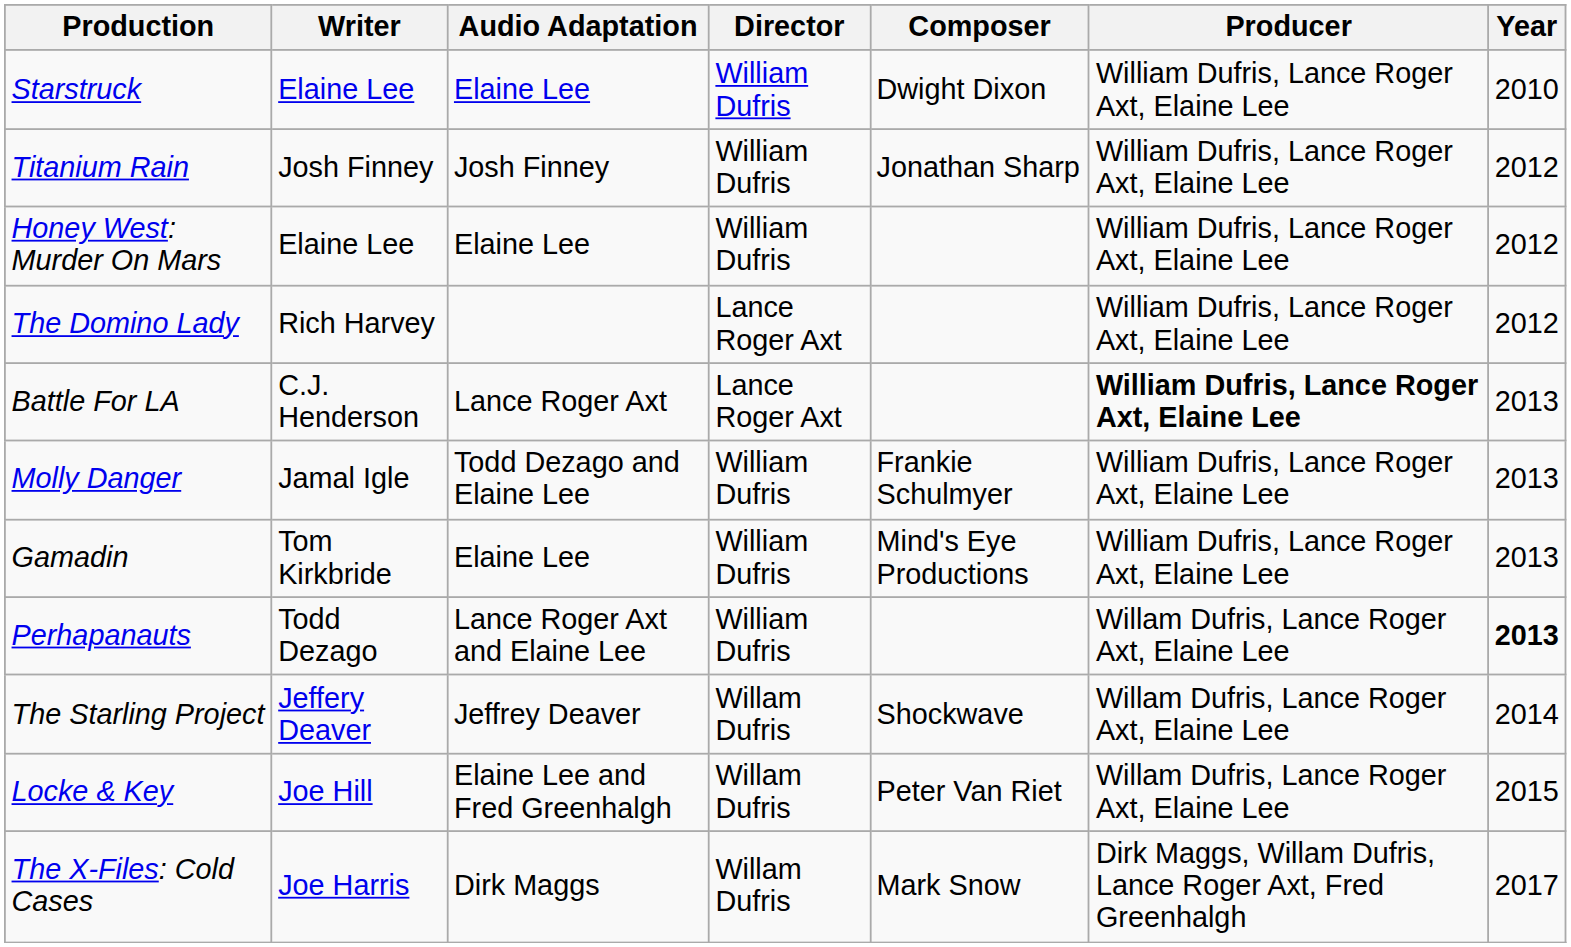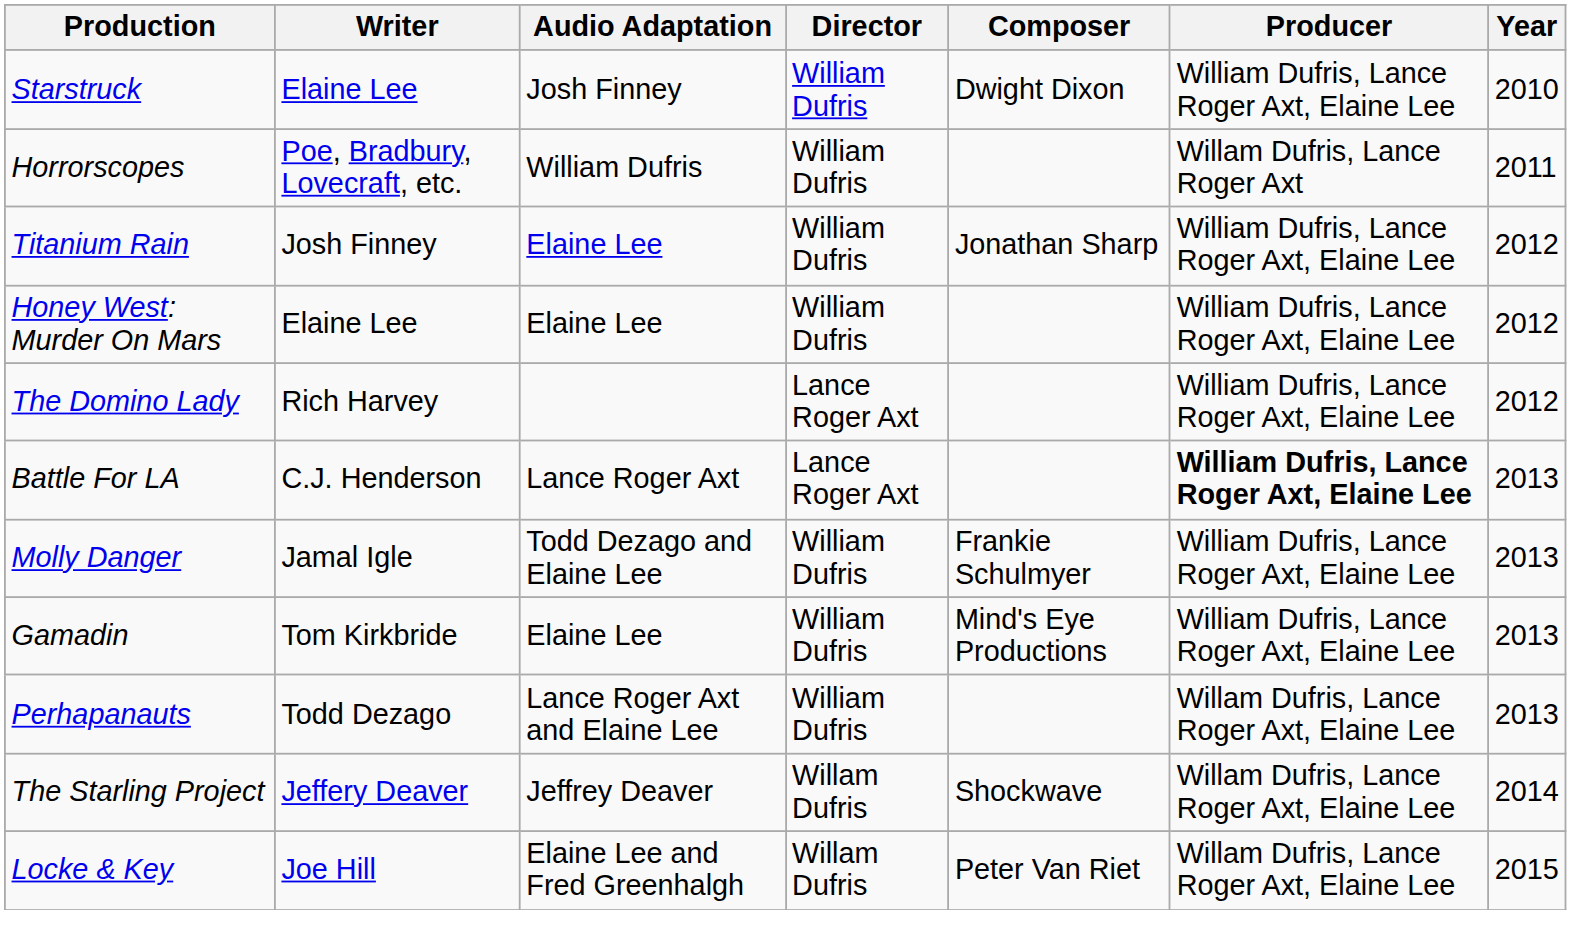 <table class="wikitable">
 <tr>
 <th>Production</th>
 <th>Writer</th>
 <th>Audio Adaptation</th>
 <th>Director</th>
 <th>Composer</th>
 <th>Producer</th>
 <th>Year</th>
 </tr>
 <tr>
 <td><a href='#'><em>Starstruck</em></a></td>
 <td><a href='#'>Elaine Lee</a></td>
-<td><a href='#'>Elaine Lee</a></td>
+<td>Josh Finney</td>
 <td><a href='#'>William Dufris</a></td>
 <td>Dwight Dixon</td>
 <td>William Dufris, Lance Roger Axt, Elaine Lee</td>
 <td>2010</td>
 </tr>
 <tr>
+<td><em>Horrorscopes</em></td>
+<td><a href='#'>Poe</a>, <a href='#'>Bradbury</a>, <a href='#'>Lovecraft</a>, etc.</td>
+<td>William Dufris</td>
+<td>William Dufris</td>
+<td></td>
+<td>Willam Dufris, Lance Roger Axt</td>
+<td>2011</td>
+</tr>
+<tr>
 <td><em><a href='#'>Titanium Rain</a></em></td>
 <td>Josh Finney</td>
-<td>Josh Finney</td>
+<td><a href='#'>Elaine Lee</a></td>
 <td>William Dufris</td>
 <td>Jonathan Sharp</td>
 <td>William Dufris, Lance Roger Axt, Elaine Lee</td>
 <td>2012</td>
 </tr>
 <tr>
 <td><em><a href='#'>Honey West</a>: Murder On Mars</em></td>
 <td>Elaine Lee</td>
 <td>Elaine Lee</td>
 <td>William Dufris</td>
 <td></td>
 <td>William Dufris, Lance Roger Axt, Elaine Lee</td>
 <td>2012</td>
 </tr>
 <tr>
 <td><em><a href='#'>The Domino Lady</a></em></td>
 <td>Rich Harvey</td>
 <td></td>
 <td>Lance Roger Axt</td>
 <td></td>
 <td>William Dufris, Lance Roger Axt, Elaine Lee</td>
 <td>2012</td>
 </tr>
 <tr>
 <td><em>Battle For LA</em></td>
 <td>C.J. Henderson</td>
 <td>Lance Roger Axt</td>
 <td>Lance Roger Axt</td>
 <td></td>
 <td><strong>William Dufris, Lance Roger Axt, Elaine Lee</strong></td>
 <td>2013</td>
 </tr>
 <tr>
 <td><a href='#'><em>Molly Danger</em></a></td>
 <td>Jamal Igle</td>
 <td>Todd Dezago and Elaine Lee</td>
 <td>William Dufris</td>
 <td>Frankie Schulmyer</td>
 <td>William Dufris, Lance Roger Axt, Elaine Lee</td>
 <td>2013</td>
 </tr>
 <tr>
 <td><em>Gamadin</em></td>
 <td>Tom Kirkbride</td>
 <td>Elaine Lee</td>
 <td>William Dufris</td>
 <td>Mind's Eye Productions</td>
 <td>William Dufris, Lance Roger Axt, Elaine Lee</td>
 <td>2013</td>
 </tr>
 <tr>
 <td><em><a href='#'>Perhapanauts</a></em></td>
 <td>Todd Dezago</td>
 <td>Lance Roger Axt and Elaine Lee</td>
 <td>William Dufris</td>
 <td></td>
 <td>Willam Dufris, Lance Roger Axt, Elaine Lee</td>
-<td><strong>2013</strong></td>
+<td>2013</td>
 </tr>
 <tr>
 <td><em>The Starling Project</em></td>
 <td><a href='#'>Jeffery Deaver</a></td>
 <td>Jeffrey Deaver</td>
 <td>Willam Dufris</td>
 <td>Shockwave</td>
 <td>Willam Dufris, Lance Roger Axt, Elaine Lee</td>
 <td>2014</td>
 </tr>
 <tr>
 <td><em><a href='#'>Locke & Key</a></em></td>
 <td><a href='#'>Joe Hill</a></td>
 <td>Elaine Lee and Fred Greenhalgh</td>
 <td>Willam Dufris</td>
 <td>Peter Van Riet</td>
 <td>Willam Dufris, Lance Roger Axt, Elaine Lee</td>
 <td>2015</td>
 </tr>
 <tr>
-<td><em><a href='#'>The X-Files</a>: Cold Cases</em></td>
-<td><a href='#'>Joe Harris</a></td>
-<td>Dirk Maggs</td>
-<td>Willam Dufris</td>
-<td>Mark Snow</td>
-<td>Dirk Maggs, Willam Dufris, Lance Roger Axt, Fred Greenhalgh</td>
-<td>2017</td>
-</tr>
-<tr>
 </tr>
 </table>
